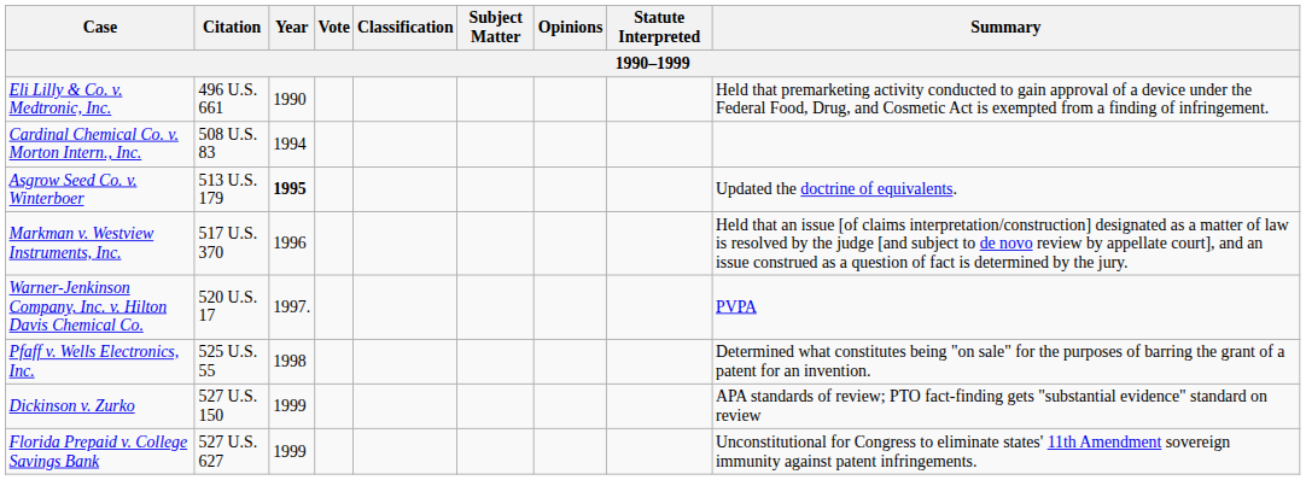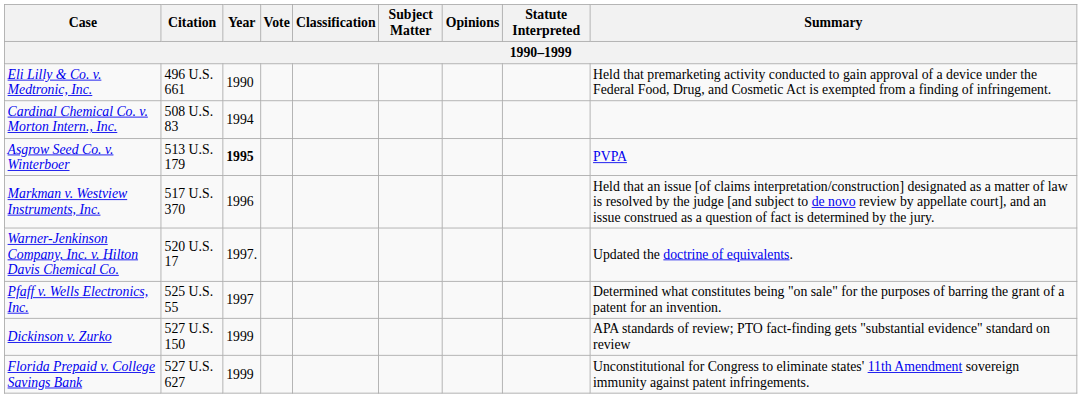 <table class="wikitable sortable">
 <tr>
 <th>Case</th>
 <th>Citation</th>
 <th>Year</th>
 <th>Vote</th>
 <th>Classification</th>
 <th>Subject Matter</th>
 <th>Opinions</th>
 <th>Statute Interpreted</th>
 <th>Summary</th>
 </tr>
 <tr>
 <th colspan="9"><strong>1990–1999</strong></th>
 </tr>
 <tr>
 <td><em><a href='#'>Eli Lilly & Co. v. Medtronic, Inc.</a></em></td>
 <td>496 U.S. 661</td>
 <td>1990</td>
 <td></td>
 <td></td>
 <td></td>
 <td></td>
 <td></td>
 <td>Held that premarketing activity conducted to gain approval of a device under the Federal Food, Drug, and Cosmetic Act is exempted from a finding of infringement.</td>
 </tr>
 <tr>
 <td><em><a href='#'>Cardinal Chemical Co. v. Morton Intern., Inc.</a></em></td>
 <td>508 U.S. 83</td>
 <td>1994</td>
 <td></td>
 <td></td>
 <td></td>
 <td></td>
 <td></td>
 <td></td>
 </tr>
 <tr>
 <td><em><a href='#'>Asgrow Seed Co. v. Winterboer</a></em></td>
 <td>513 U.S. 179</td>
 <td><strong>1995</strong></td>
 <td></td>
 <td></td>
 <td></td>
 <td></td>
 <td></td>
-<td>Updated the <a href='#'>doctrine of equivalents</a>.</td>
+<td><a href='#'>PVPA</a></td>
 </tr>
 <tr>
 <td><em><a href='#'>Markman v. Westview Instruments, Inc.</a></em></td>
 <td>517 U.S. 370</td>
 <td>1996</td>
 <td></td>
 <td></td>
 <td></td>
 <td></td>
 <td></td>
 <td>Held that an issue [of claims interpretation/construction] designated as a matter of law is resolved by the judge [and subject to <a href='#'>de novo</a> review by appellate court], and an issue construed as a question of fact is determined by the jury.</td>
 </tr>
 <tr>
 <td><em><a href='#'>Warner-Jenkinson Company, Inc. v. Hilton Davis Chemical Co.</a></em></td>
 <td>520 U.S. 17</td>
 <td>1997.</td>
 <td></td>
 <td></td>
 <td></td>
 <td></td>
 <td></td>
-<td><a href='#'>PVPA</a></td>
+<td>Updated the <a href='#'>doctrine of equivalents</a>.</td>
 </tr>
 <tr>
 <td><em><a href='#'>Pfaff v. Wells Electronics, Inc.</a></em></td>
 <td>525 U.S. 55</td>
-<td>1998</td>
+<td>1997</td>
 <td></td>
 <td></td>
 <td></td>
 <td></td>
 <td></td>
 <td>Determined what constitutes being "on sale" for the purposes of barring the grant of a patent for an invention.</td>
 </tr>
 <tr>
 <td><em><a href='#'>Dickinson v. Zurko</a></em></td>
 <td>527 U.S. 150</td>
 <td>1999</td>
 <td></td>
 <td></td>
 <td></td>
 <td></td>
 <td></td>
 <td>APA standards of review; PTO fact-finding gets "substantial evidence" standard on review</td>
 </tr>
 <tr>
 <td><em><a href='#'>Florida Prepaid v. College Savings Bank</a></em></td>
 <td>527 U.S. 627</td>
 <td>1999</td>
 <td></td>
 <td></td>
 <td></td>
 <td></td>
 <td></td>
 <td>Unconstitutional for Congress to eliminate states'  <a href='#'>11th Amendment</a> sovereign immunity against patent infringements.</td>
 </tr>
 </table>
